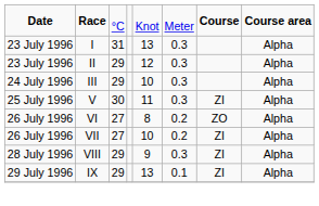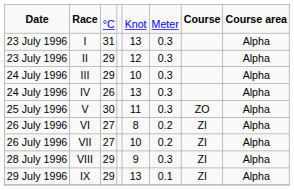 <table class="wikitable" style="text-align:center; vertical-align:bottom; font-size:90%">
 <tr>
 <td><strong>Date</strong></td>
 <td><strong>Race</strong></td>
 <td><br><a href='#'>°C</a></td>
 <td></td>
 <td><br><a href='#'>Knot</a></td>
 <td><br><a href='#'>Meter</a></td>
 <td><strong>Course</strong></td>
 <td><strong>Course area</strong></td>
 </tr>
 <tr>
 <td>23 July 1996</td>
 <td>I</td>
 <td>31</td>
 <td></td>
 <td>13</td>
 <td>0.3</td>
 <td></td>
 <td>Alpha</td>
 </tr>
 <tr>
 <td>23 July 1996</td>
 <td>II</td>
 <td>29</td>
 <td></td>
 <td>12</td>
 <td>0.3</td>
 <td></td>
 <td>Alpha</td>
 </tr>
 <tr>
 <td>24 July 1996</td>
 <td>III</td>
 <td>29</td>
 <td></td>
 <td>10</td>
 <td>0.3</td>
 <td></td>
 <td>Alpha</td>
 </tr>
 <tr>
+<td>24 July 1996</td>
+<td>IV</td>
+<td>26</td>
+<td></td>
+<td>13</td>
+<td>0.3</td>
+<td></td>
+<td>Alpha</td>
+</tr>
+<tr>
 <td>25 July 1996</td>
 <td>V</td>
 <td>30</td>
 <td></td>
 <td>11</td>
 <td>0.3</td>
-<td>ZI</td>
+<td>ZO</td>
 <td>Alpha</td>
 </tr>
 <tr>
 <td>26 July 1996</td>
 <td>VI</td>
 <td>27</td>
 <td></td>
 <td>8</td>
 <td>0.2</td>
-<td>ZO</td>
+<td>ZI</td>
 <td>Alpha</td>
 </tr>
 <tr>
 <td>26 July 1996</td>
 <td>VII</td>
 <td>27</td>
 <td></td>
 <td>10</td>
 <td>0.2</td>
 <td>ZI</td>
 <td>Alpha</td>
 </tr>
 <tr>
 <td>28 July 1996</td>
 <td>VIII</td>
 <td>29</td>
 <td></td>
 <td>9</td>
 <td>0.3</td>
 <td>ZI</td>
 <td>Alpha</td>
 </tr>
 <tr>
 <td>29 July 1996</td>
 <td>IX</td>
 <td>29</td>
 <td></td>
 <td>13</td>
 <td>0.1</td>
 <td>ZI</td>
 <td>Alpha</td>
 </tr>
 <tr>
 </tr>
 </table>
